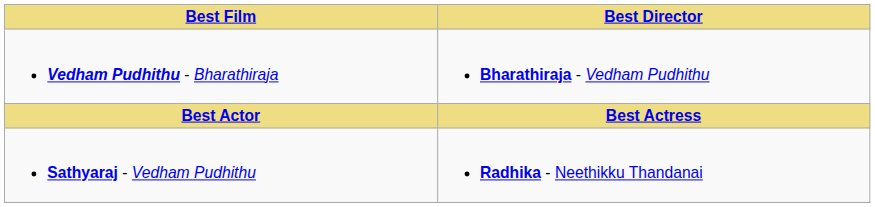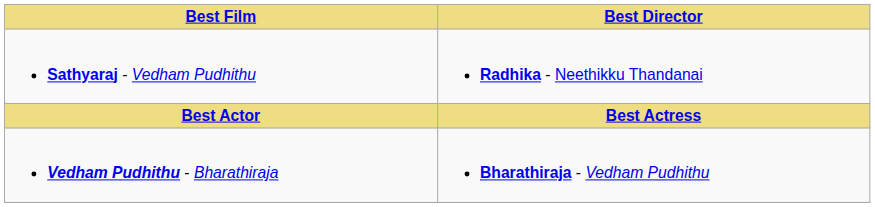 <table class="wikitable" width=100% |>
 <tr>
 <th !  style="background:#eedd82; text-align:center; width:50%;"><a href='#'>Best Film</a></th>
 <th !  style="background:#eedd82; text-align:center; width:50%;"><a href='#'>Best Director</a></th>
 </tr>
 <tr>
-<td valign="top"><br><ul><li><strong><em><a href='#'>Vedham Pudhithu</a></em></strong> - <em><a href='#'>Bharathiraja</a></em></li></ul></td>
-<td valign="top"><br><ul><li><strong><a href='#'>Bharathiraja</a></strong> - <em><a href='#'>Vedham Pudhithu</a></em></li></ul></td>
+<td valign="top"><br><ul><li><strong><a href='#'>Sathyaraj</a></strong> - <em><a href='#'>Vedham Pudhithu</a></em></li></ul></td>
+<td valign="top"><br><ul><li><strong><a href='#'>Radhika</a></strong> - <a href='#'>Neethikku Thandanai</a></li></ul></td>
 </tr>
 <tr>
 <th !  style="background:#eedd82; text-align:center; width:50%;"><a href='#'>Best Actor</a></th>
 <th !  style="background:#eedd82; text-align:center; width:50%;"><a href='#'>Best Actress</a></th>
 </tr>
 <tr>
-<td valign="top"><br><ul><li><strong><a href='#'>Sathyaraj</a></strong> - <em><a href='#'>Vedham Pudhithu</a></em></li></ul></td>
-<td valign="top"><br><ul><li><strong><a href='#'>Radhika</a></strong> - <a href='#'>Neethikku Thandanai</a></li></ul></td>
+<td valign="top"><br><ul><li><strong><em><a href='#'>Vedham Pudhithu</a></em></strong> - <em><a href='#'>Bharathiraja</a></em></li></ul></td>
+<td valign="top"><br><ul><li><strong><a href='#'>Bharathiraja</a></strong> - <em><a href='#'>Vedham Pudhithu</a></em></li></ul></td>
 </tr>
 <tr>
 </tr>
 </table>
